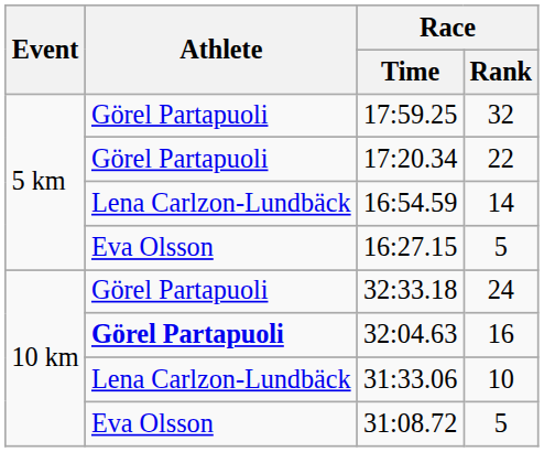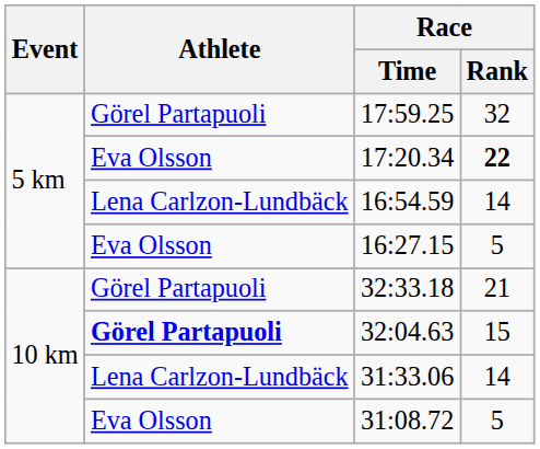 <table class="wikitable" border="1" style="font-size:90%">
 <tr>
 <th rowspan=2>Event</th>
 <th rowspan=2>Athlete</th>
 <th colspan=2>Race</th>
 </tr>
 <tr>
 <th>Time</th>
 <th>Rank</th>
 </tr>
 <tr>
 <td rowspan=4>5 km</td>
 <td><a href='#'>Görel Partapuoli</a></td>
 <td align=center>17:59.25</td>
 <td align=center>32</td>
 </tr>
 <tr>
-<td><a href='#'>Görel Partapuoli</a></td>
+<td><a href='#'>Eva Olsson</a></td>
 <td align=center>17:20.34</td>
-<td align=center>22</td>
+<td align=center><strong>22</strong></td>
 </tr>
 <tr>
 <td><a href='#'>Lena Carlzon-Lundbäck</a></td>
 <td align=center>16:54.59</td>
 <td align=center>14</td>
 </tr>
 <tr>
 <td><a href='#'>Eva Olsson</a></td>
 <td align=center>16:27.15</td>
 <td align=center>5</td>
 </tr>
 <tr>
 <td rowspan=4>10 km</td>
 <td><a href='#'>Görel Partapuoli</a></td>
 <td align=center>32:33.18</td>
-<td align=center>24</td>
+<td align=center>21</td>
 </tr>
 <tr>
 <td><strong><a href='#'>Görel Partapuoli</a></strong></td>
 <td align=center>32:04.63</td>
-<td align=center>16</td>
+<td align=center>15</td>
 </tr>
 <tr>
 <td><a href='#'>Lena Carlzon-Lundbäck</a></td>
 <td align=center>31:33.06</td>
-<td align=center>10</td>
+<td align=center>14</td>
 </tr>
 <tr>
 <td><a href='#'>Eva Olsson</a></td>
 <td align=center>31:08.72</td>
 <td align=center>5</td>
 </tr>
 </table>
